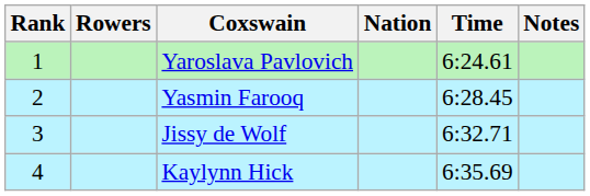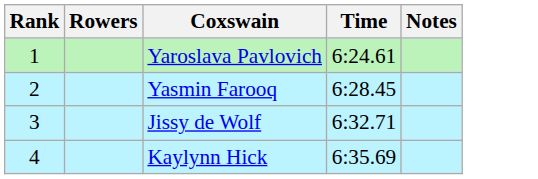 <table class="wikitable sortable" style="text-align:center">
 <tr>
 <th>Rank</th>
 <th>Rowers</th>
 <th>Coxswain</th>
-<th>Nation</th>
 <th>Time</th>
 <th>Notes</th>
 </tr>
 <tr bgcolor=bbf3bb>
 <td>1</td>
 <td align=left data-sort-value="Mikulich, Yelena"></td>
 <td align=left data-sort-value="Pavlovich, Yaroslava"><a href='#'>Yaroslava Pavlovich</a></td>
-<td align=left></td>
 <td>6:24.61</td>
 <td></td>
 </tr>
 <tr bgcolor=bbf3ff>
 <td>2</td>
 <td align=left data-sort-value="Kakela, Anne"></td>
 <td align=left data-sort-value="Farooq, Yasmin"><a href='#'>Yasmin Farooq</a></td>
-<td align=left></td>
 <td>6:28.45</td>
 <td></td>
 </tr>
 <tr bgcolor=bbf3ff>
 <td>3</td>
 <td align=left data-sort-value="Boelen, Femke"></td>
 <td align=left data-sort-value="Wolf, Jissy de"><a href='#'>Jissy de Wolf</a></td>
-<td align=left></td>
 <td>6:32.71</td>
 <td></td>
 </tr>
 <tr bgcolor=bbf3ff>
 <td>4</td>
 <td align=left data-sort-value="Luff, Jennifer"></td>
 <td align=left data-sort-value="Hick, Kaylynn"><a href='#'>Kaylynn Hick</a></td>
-<td align=left></td>
 <td>6:35.69</td>
 <td></td>
 </tr>
 </table>
